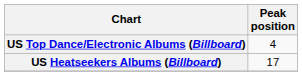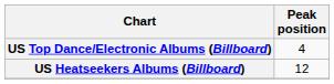 <table class="wikitable plainrowheaders sortable" style="text-align:center;" border="1">
 <tr>
 <th scope="col">Chart</th>
 <th scope="col">Peak<br>position</th>
 </tr>
 <tr>
 <th scope="row">US <a href='#'>Top Dance/Electronic Albums</a> (<em><a href='#'>Billboard</a></em>)</th>
 <td>4</td>
 </tr>
 <tr>
 <th scope="row">US <a href='#'>Heatseekers Albums</a> (<em><a href='#'>Billboard</a></em>)</th>
-<td>17</td>
+<td>12</td>
 </tr>
 <tr>
 </tr>
 </table>
